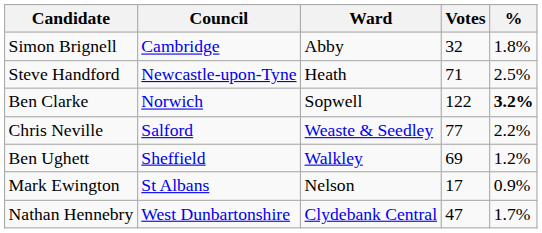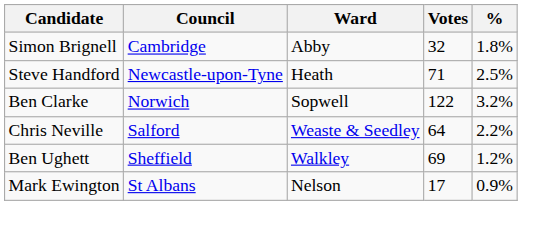 <table class="wikitable">
 <tr>
 <th>Candidate</th>
 <th>Council</th>
 <th>Ward</th>
 <th>Votes</th>
 <th>%</th>
 </tr>
 <tr>
 <td>Simon Brignell</td>
 <td><a href='#'>Cambridge</a></td>
 <td>Abby</td>
 <td>32</td>
 <td>1.8%</td>
 </tr>
 <tr>
 <td>Steve Handford</td>
 <td><a href='#'>Newcastle-upon-Tyne</a></td>
 <td>Heath</td>
 <td>71</td>
 <td>2.5%</td>
 </tr>
 <tr>
 <td>Ben Clarke</td>
 <td><a href='#'>Norwich</a></td>
 <td>Sopwell</td>
 <td>122</td>
-<td><strong>3.2%</strong></td>
+<td>3.2%</td>
 </tr>
 <tr>
 <td>Chris Neville</td>
 <td><a href='#'>Salford</a></td>
 <td><a href='#'>Weaste & Seedley</a></td>
-<td>77</td>
+<td>64</td>
 <td>2.2%</td>
 </tr>
 <tr>
 <td>Ben Ughett</td>
 <td><a href='#'>Sheffield</a></td>
 <td><a href='#'>Walkley</a></td>
 <td>69</td>
 <td>1.2%</td>
 </tr>
 <tr>
 <td>Mark Ewington</td>
 <td><a href='#'>St Albans</a></td>
 <td>Nelson</td>
 <td>17</td>
 <td>0.9%</td>
 </tr>
-<tr>
-<td>Nathan Hennebry</td>
-<td><a href='#'>West Dunbartonshire</a></td>
-<td><a href='#'>Clydebank Central</a></td>
-<td>47</td>
-<td>1.7%</td>
-</tr>
 </table>
